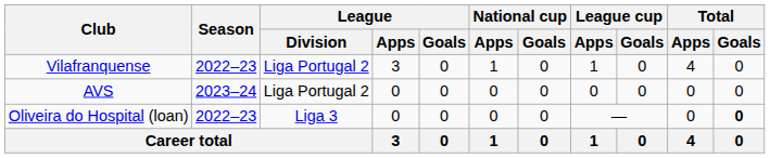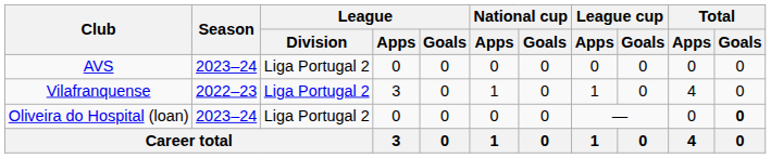 <table class="wikitable" style="text-align: center;">
 <tr>
 <th rowspan=2>Club</th>
 <th rowspan=2>Season</th>
 <th colspan=3>League</th>
 <th colspan=2>National cup</th>
 <th colspan=2>League cup</th>
 <th colspan=2>Total</th>
 </tr>
 <tr>
 <th>Division</th>
 <th>Apps</th>
 <th>Goals</th>
 <th>Apps</th>
 <th>Goals</th>
 <th>Apps</th>
 <th>Goals</th>
 <th>Apps</th>
 <th>Goals</th>
 </tr>
 <tr>
+<td><a href='#'>AVS</a></td>
+<td><a href='#'>2023–24</a></td>
+<td>Liga Portugal 2</td>
+<td>0</td>
+<td>0</td>
+<td>0</td>
+<td>0</td>
+<td>0</td>
+<td>0</td>
+<td>0</td>
+<td>0</td>
+</tr>
+<tr>
 <td><a href='#'>Vilafranquense</a></td>
 <td><a href='#'>2022–23</a></td>
 <td><a href='#'>Liga Portugal 2</a></td>
 <td>3</td>
 <td>0</td>
 <td>1</td>
 <td>0</td>
 <td>1</td>
 <td>0</td>
 <td>4</td>
 <td>0</td>
 </tr>
 <tr>
-<td><a href='#'>AVS</a></td>
+<td><a href='#'>Oliveira do Hospital</a> (loan)</td>
 <td><a href='#'>2023–24</a></td>
 <td>Liga Portugal 2</td>
-<td>0</td>
-<td>0</td>
-<td>0</td>
-<td>0</td>
-<td>0</td>
-<td>0</td>
-<td>0</td>
-<td>0</td>
-</tr>
-<tr>
-<td><a href='#'>Oliveira do Hospital</a> (loan)</td>
-<td><a href='#'>2022–23</a></td>
-<td><a href='#'>Liga 3</a></td>
 <td>0</td>
 <td>0</td>
 <td>0</td>
 <td>0</td>
 <td colspan="2">—</td>
 <td>0</td>
 <td><strong>0</strong></td>
 </tr>
 <tr>
 <th colspan="3"><strong>Career total</strong></th>
 <th>3</th>
 <th>0</th>
 <th>1</th>
 <th>0</th>
 <th>1</th>
 <th>0</th>
 <th>4</th>
 <th>0</th>
 </tr>
 </table>
